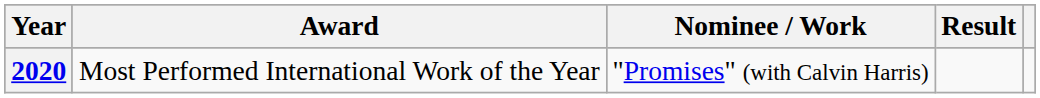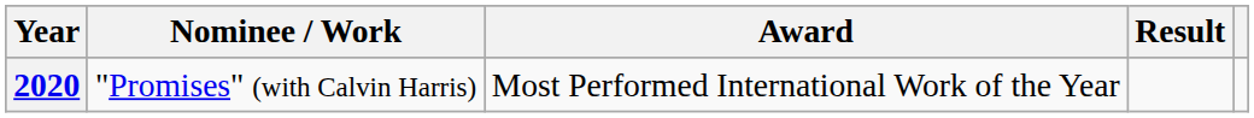 <table class="wikitable">
 <tr>
 <th>Year</th>
+<th>Nominee / Work</th>
 <th>Award</th>
-<th>Nominee / Work</th>
 <th>Result</th>
 <th></th>
 </tr>
 <tr>
 <th scope="row"><a href='#'>2020</a></th>
+<td>"<a href='#'>Promises</a>" <small>(with Calvin Harris)</small></td>
 <td>Most Performed International Work of the Year</td>
-<td>"<a href='#'>Promises</a>" <small>(with Calvin Harris)</small></td>
 <td></td>
 <td style="text-align:center;"></td>
 </tr>
 </table>
